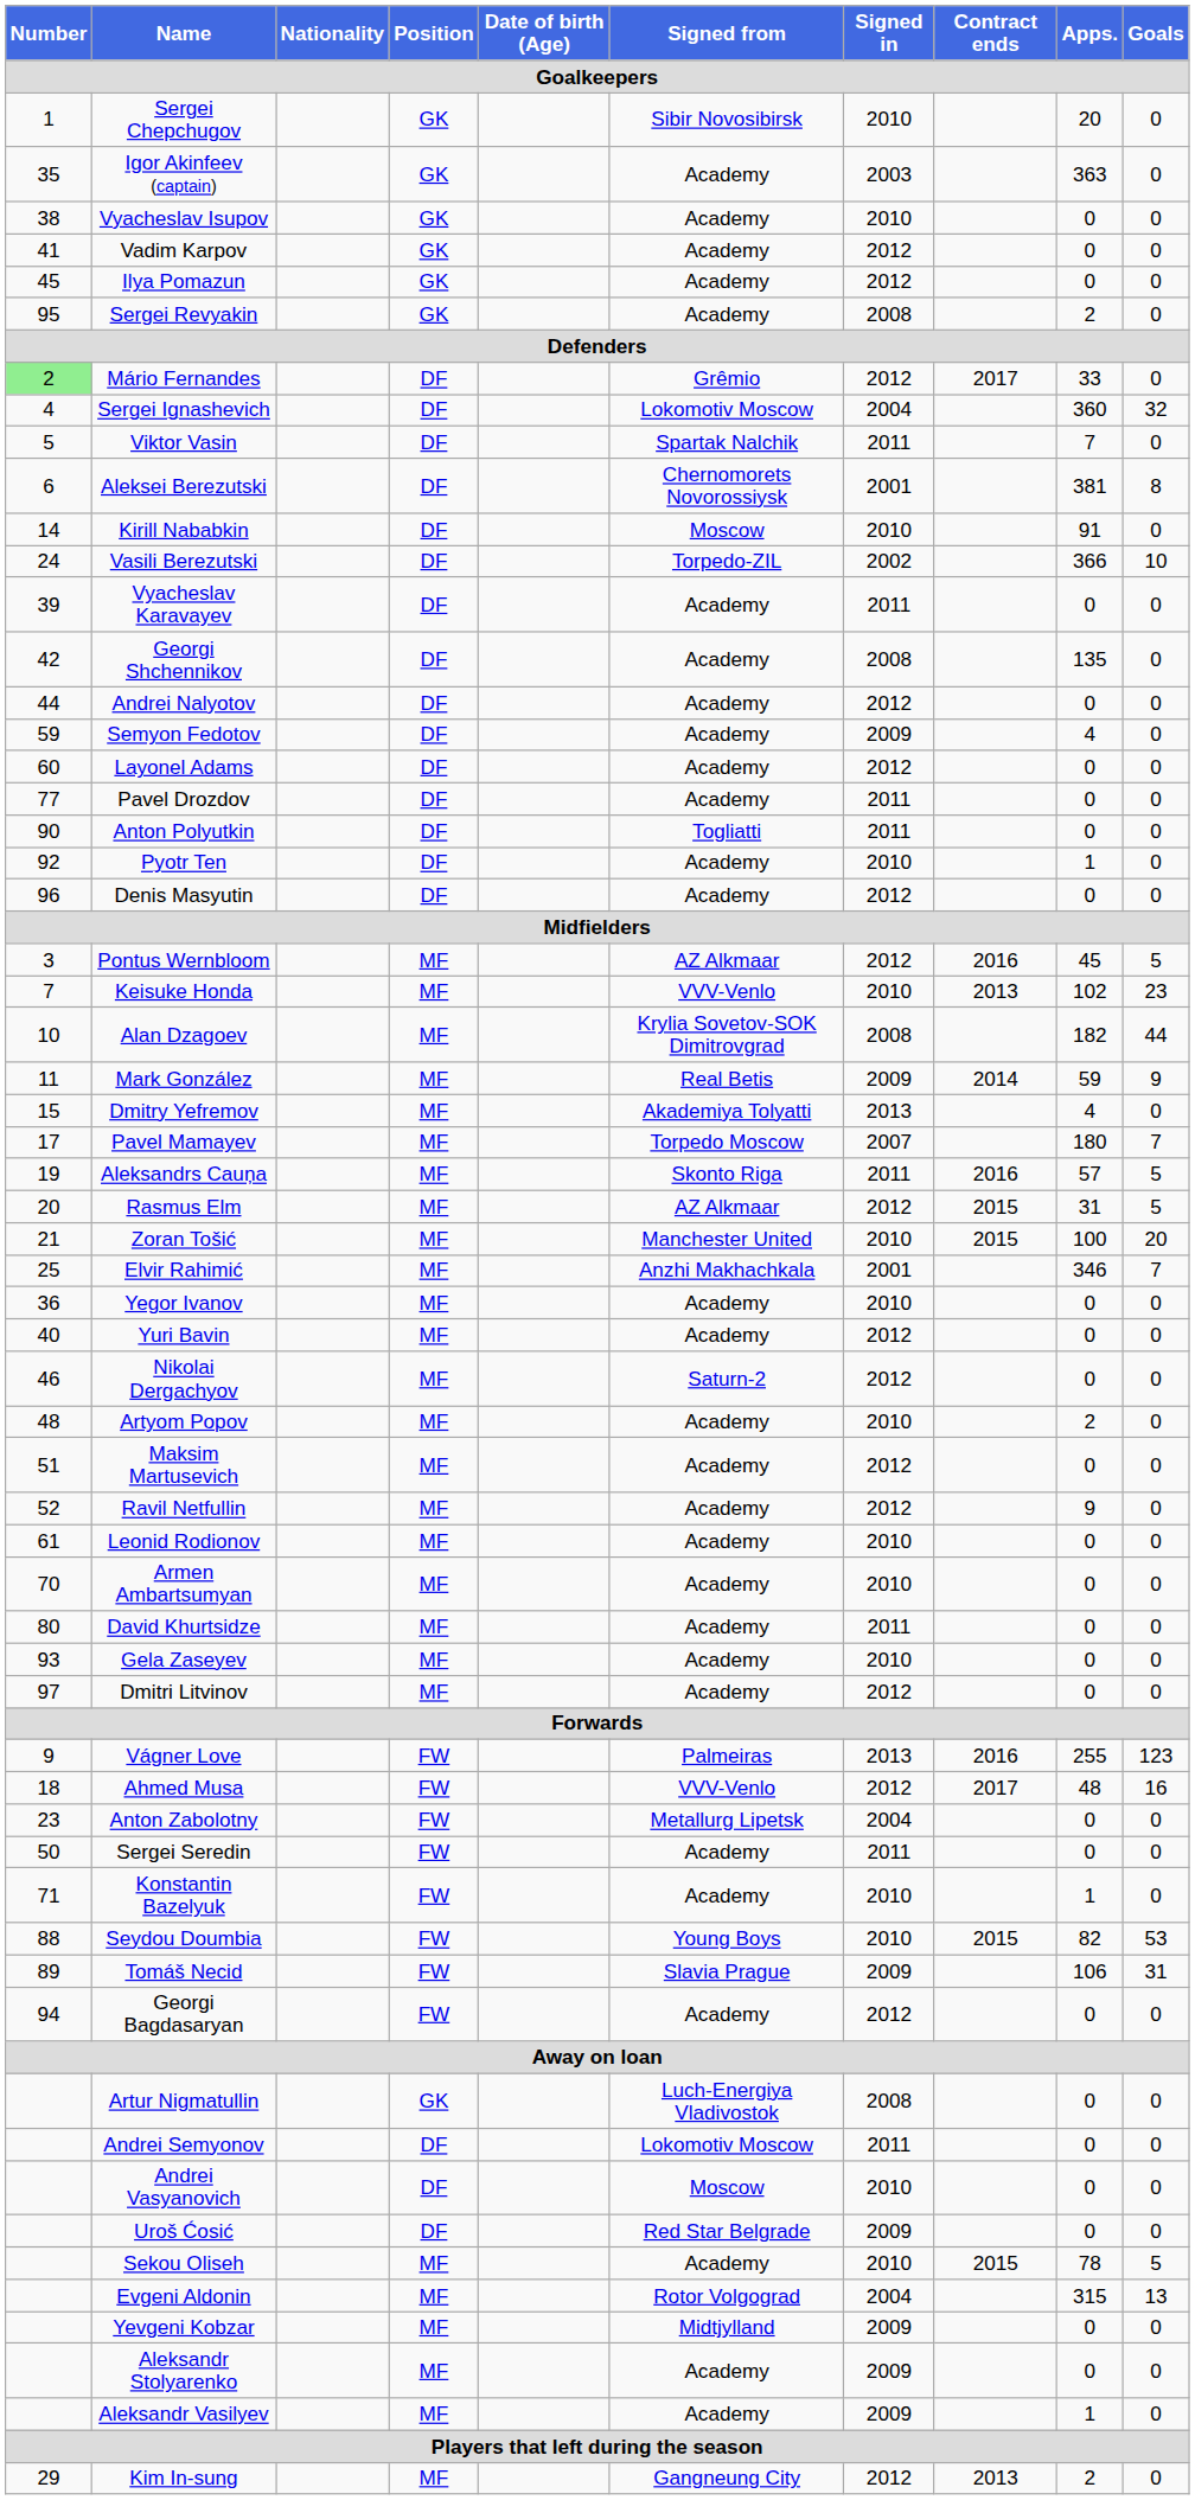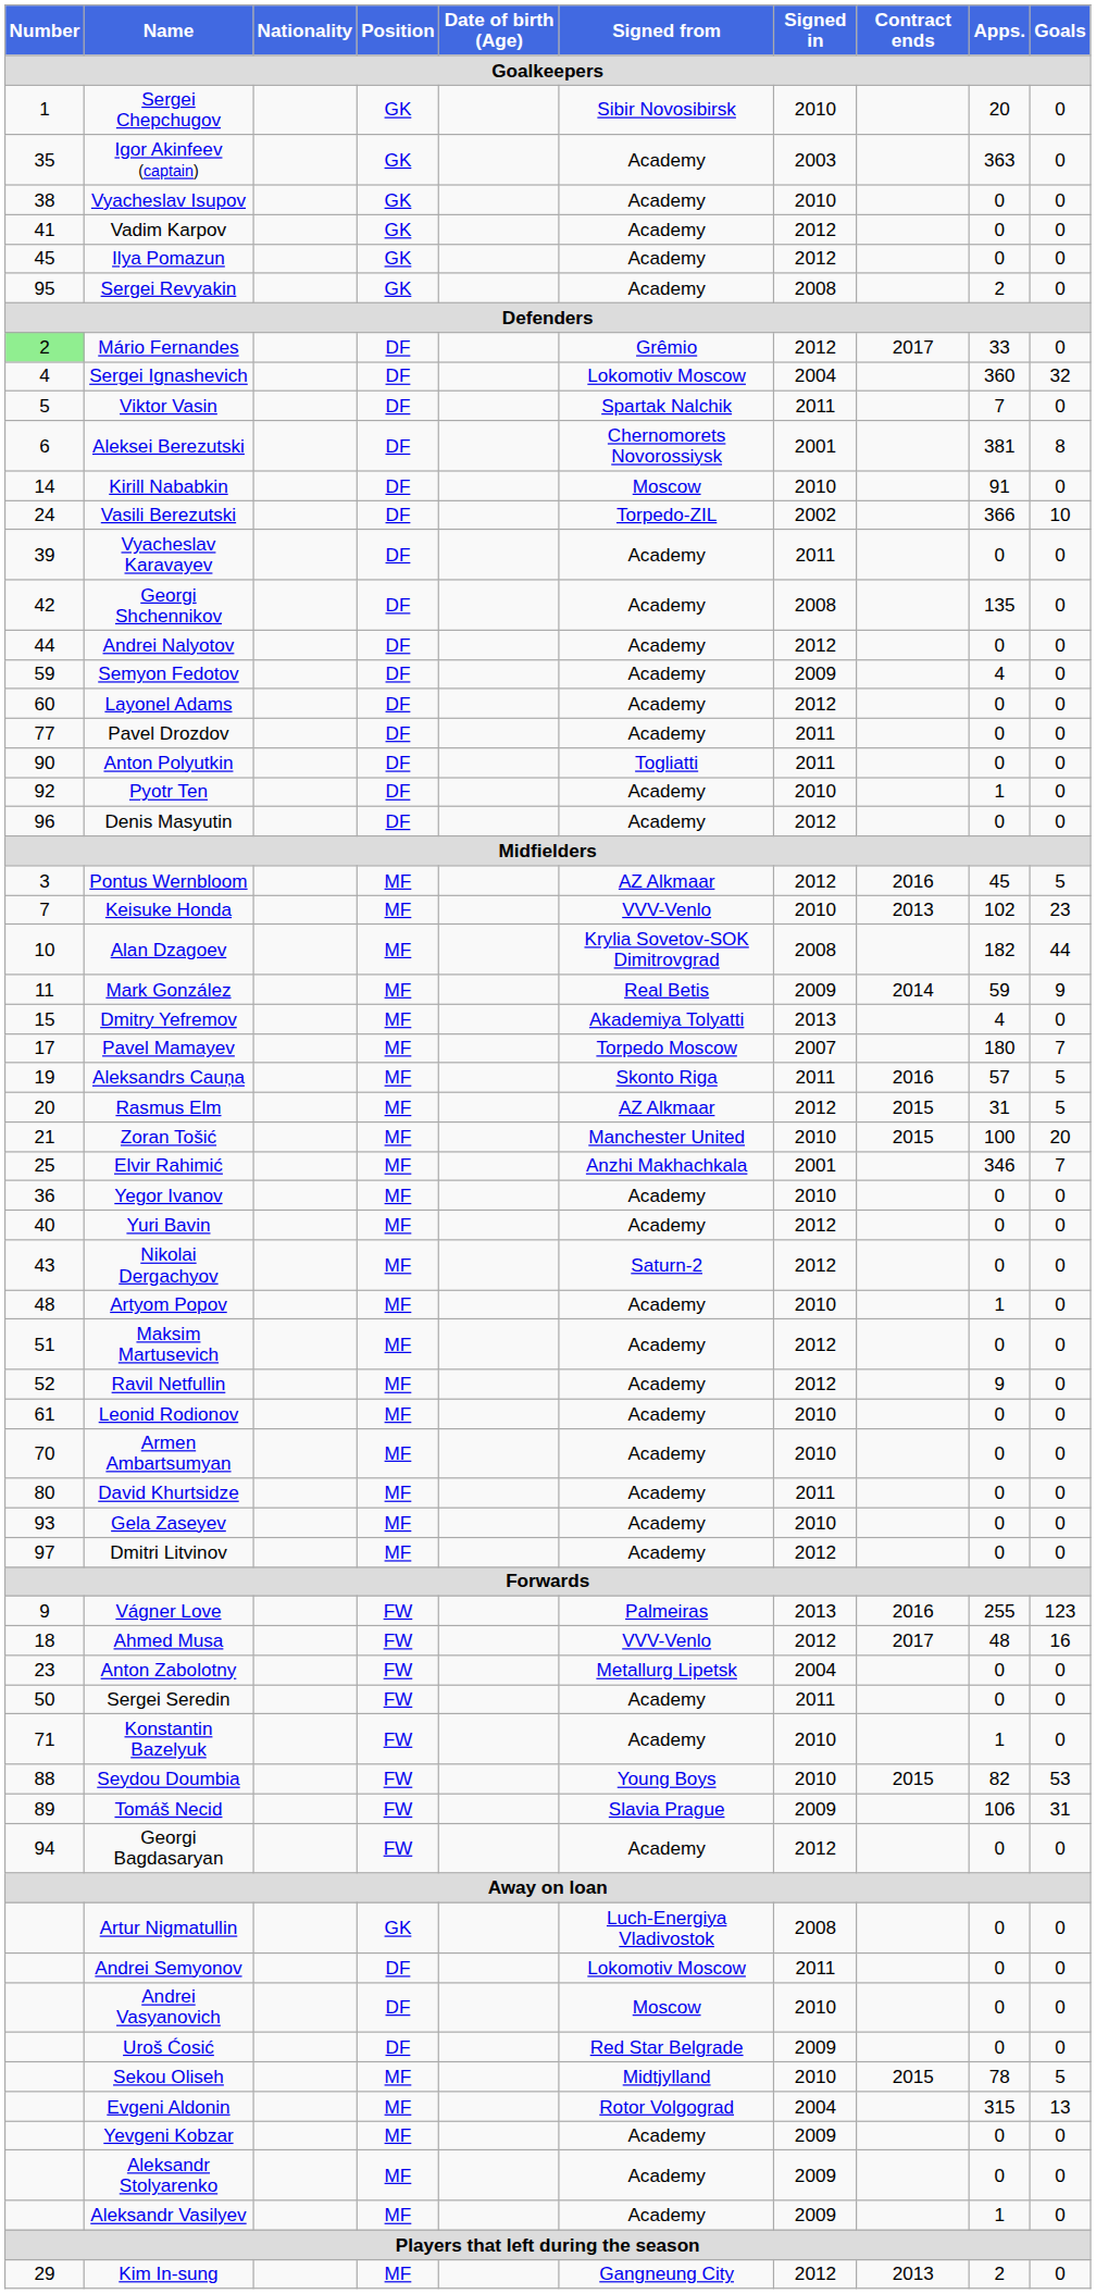 <table class="wikitable"  style="text-align:center; font-size:90%; width:95%;">
 <tr>
 <th style="background:#4169E1; color:white; text-align:center;">Number</th>
 <th style="background:#4169E1; color:white; text-align:center;">Name</th>
 <th style="background:#4169E1; color:white; text-align:center;">Nationality</th>
 <th style="background:#4169E1; color:white; text-align:center;">Position</th>
 <th style="background:#4169E1; color:white; text-align:center;">Date of birth (Age)</th>
 <th style="background:#4169E1; color:white; text-align:center;">Signed from</th>
 <th style="background:#4169E1; color:white; text-align:center;">Signed in</th>
 <th style="background:#4169E1; color:white; text-align:center;">Contract ends</th>
 <th style="background:#4169E1; color:white; text-align:center;">Apps.</th>
 <th style="background:#4169E1; color:white; text-align:center;">Goals</th>
 </tr>
 <tr>
 <th colspan="11"  style="background:#dcdcdc; text-align:center;">Goalkeepers</th>
 </tr>
 <tr>
 <td>1</td>
 <td><a href='#'>Sergei Chepchugov</a></td>
 <td></td>
 <td><a href='#'>GK</a></td>
 <td></td>
 <td><a href='#'>Sibir Novosibirsk</a></td>
 <td>2010</td>
 <td></td>
 <td>20</td>
 <td>0</td>
 </tr>
 <tr>
 <td>35</td>
 <td><a href='#'>Igor Akinfeev</a> <small>(<a href='#'>captain</a>)</small></td>
 <td></td>
 <td><a href='#'>GK</a></td>
 <td></td>
 <td>Academy</td>
 <td>2003</td>
 <td></td>
 <td>363</td>
 <td>0</td>
 </tr>
 <tr>
 <td>38</td>
 <td><a href='#'>Vyacheslav Isupov</a></td>
 <td></td>
 <td><a href='#'>GK</a></td>
 <td></td>
 <td>Academy</td>
 <td>2010</td>
 <td></td>
 <td>0</td>
 <td>0</td>
 </tr>
 <tr>
 <td>41</td>
 <td>Vadim Karpov</td>
 <td></td>
 <td><a href='#'>GK</a></td>
 <td></td>
 <td>Academy</td>
 <td>2012</td>
 <td></td>
 <td>0</td>
 <td>0</td>
 </tr>
 <tr>
 <td>45</td>
 <td><a href='#'>Ilya Pomazun</a></td>
 <td></td>
 <td><a href='#'>GK</a></td>
 <td></td>
 <td>Academy</td>
 <td>2012</td>
 <td></td>
 <td>0</td>
 <td>0</td>
 </tr>
 <tr>
 <td>95</td>
 <td><a href='#'>Sergei Revyakin</a></td>
 <td></td>
 <td><a href='#'>GK</a></td>
 <td></td>
 <td>Academy</td>
 <td>2008</td>
 <td></td>
 <td>2</td>
 <td>0</td>
 </tr>
 <tr>
 <th colspan="11"  style="background:#dcdcdc; text-align:center;">Defenders</th>
 </tr>
 <tr>
 <td style="background: lightgreen;">2</td>
 <td><a href='#'>Mário Fernandes</a></td>
 <td></td>
 <td><a href='#'>DF</a></td>
 <td></td>
 <td><a href='#'>Grêmio</a></td>
 <td>2012</td>
 <td>2017</td>
 <td>33</td>
 <td>0</td>
 </tr>
 <tr>
 <td>4</td>
 <td><a href='#'>Sergei Ignashevich</a></td>
 <td></td>
 <td><a href='#'>DF</a></td>
 <td></td>
 <td><a href='#'>Lokomotiv Moscow</a></td>
 <td>2004</td>
 <td></td>
 <td>360</td>
 <td>32</td>
 </tr>
 <tr>
 <td>5</td>
 <td><a href='#'>Viktor Vasin</a></td>
 <td></td>
 <td><a href='#'>DF</a></td>
 <td></td>
 <td><a href='#'>Spartak Nalchik</a></td>
 <td>2011</td>
 <td></td>
 <td>7</td>
 <td>0</td>
 </tr>
 <tr>
 <td>6</td>
 <td><a href='#'>Aleksei Berezutski</a></td>
 <td></td>
 <td><a href='#'>DF</a></td>
 <td></td>
 <td><a href='#'>Chernomorets Novorossiysk</a></td>
 <td>2001</td>
 <td></td>
 <td>381</td>
 <td>8</td>
 </tr>
 <tr>
 <td>14</td>
 <td><a href='#'>Kirill Nababkin</a></td>
 <td></td>
 <td><a href='#'>DF</a></td>
 <td></td>
 <td><a href='#'>Moscow</a></td>
 <td>2010</td>
 <td></td>
 <td>91</td>
 <td>0</td>
 </tr>
 <tr>
 <td>24</td>
 <td><a href='#'>Vasili Berezutski</a></td>
 <td></td>
 <td><a href='#'>DF</a></td>
 <td></td>
 <td><a href='#'>Torpedo-ZIL</a></td>
 <td>2002</td>
 <td></td>
 <td>366</td>
 <td>10</td>
 </tr>
 <tr>
 <td>39</td>
 <td><a href='#'>Vyacheslav Karavayev</a></td>
 <td></td>
 <td><a href='#'>DF</a></td>
 <td></td>
 <td>Academy</td>
 <td>2011</td>
 <td></td>
 <td>0</td>
 <td>0</td>
 </tr>
 <tr>
 <td>42</td>
 <td><a href='#'>Georgi Shchennikov</a></td>
 <td></td>
 <td><a href='#'>DF</a></td>
 <td></td>
 <td>Academy</td>
 <td>2008</td>
 <td></td>
 <td>135</td>
 <td>0</td>
 </tr>
 <tr>
 <td>44</td>
 <td><a href='#'>Andrei Nalyotov</a></td>
 <td></td>
 <td><a href='#'>DF</a></td>
 <td></td>
 <td>Academy</td>
 <td>2012</td>
 <td></td>
 <td>0</td>
 <td>0</td>
 </tr>
 <tr>
 <td>59</td>
 <td><a href='#'>Semyon Fedotov</a></td>
 <td></td>
 <td><a href='#'>DF</a></td>
 <td></td>
 <td>Academy</td>
 <td>2009</td>
 <td></td>
 <td>4</td>
 <td>0</td>
 </tr>
 <tr>
 <td>60</td>
 <td><a href='#'>Layonel Adams</a></td>
 <td></td>
 <td><a href='#'>DF</a></td>
 <td></td>
 <td>Academy</td>
 <td>2012</td>
 <td></td>
 <td>0</td>
 <td>0</td>
 </tr>
 <tr>
 <td>77</td>
 <td>Pavel Drozdov</td>
 <td></td>
 <td><a href='#'>DF</a></td>
 <td></td>
 <td>Academy</td>
 <td>2011</td>
 <td></td>
 <td>0</td>
 <td>0</td>
 </tr>
 <tr>
 <td>90</td>
 <td><a href='#'>Anton Polyutkin</a></td>
 <td></td>
 <td><a href='#'>DF</a></td>
 <td></td>
 <td><a href='#'>Togliatti</a></td>
 <td>2011</td>
 <td></td>
 <td>0</td>
 <td>0</td>
 </tr>
 <tr>
 <td>92</td>
 <td><a href='#'>Pyotr Ten</a></td>
 <td></td>
 <td><a href='#'>DF</a></td>
 <td></td>
 <td>Academy</td>
 <td>2010</td>
 <td></td>
 <td>1</td>
 <td>0</td>
 </tr>
 <tr>
 <td>96</td>
 <td>Denis Masyutin</td>
 <td></td>
 <td><a href='#'>DF</a></td>
 <td></td>
 <td>Academy</td>
 <td>2012</td>
 <td></td>
 <td>0</td>
 <td>0</td>
 </tr>
 <tr>
 <th colspan="11"  style="background:#dcdcdc; text-align:center;">Midfielders</th>
 </tr>
 <tr>
 <td>3</td>
 <td><a href='#'>Pontus Wernbloom</a></td>
 <td></td>
 <td><a href='#'>MF</a></td>
 <td></td>
 <td><a href='#'>AZ Alkmaar</a></td>
 <td>2012</td>
 <td>2016</td>
 <td>45</td>
 <td>5</td>
 </tr>
 <tr>
 <td>7</td>
 <td><a href='#'>Keisuke Honda</a></td>
 <td></td>
 <td><a href='#'>MF</a></td>
 <td></td>
 <td><a href='#'>VVV-Venlo</a></td>
 <td>2010</td>
 <td>2013</td>
 <td>102</td>
 <td>23</td>
 </tr>
 <tr>
 <td>10</td>
 <td><a href='#'>Alan Dzagoev</a></td>
 <td></td>
 <td><a href='#'>MF</a></td>
 <td></td>
 <td><a href='#'>Krylia Sovetov-SOK Dimitrovgrad</a></td>
 <td>2008</td>
 <td></td>
 <td>182</td>
 <td>44</td>
 </tr>
 <tr>
 <td>11</td>
 <td><a href='#'>Mark González</a></td>
 <td></td>
 <td><a href='#'>MF</a></td>
 <td></td>
 <td><a href='#'>Real Betis</a></td>
 <td>2009</td>
 <td>2014</td>
 <td>59</td>
 <td>9</td>
 </tr>
 <tr>
 <td>15</td>
 <td><a href='#'>Dmitry Yefremov</a></td>
 <td></td>
 <td><a href='#'>MF</a></td>
 <td></td>
 <td><a href='#'>Akademiya Tolyatti</a></td>
 <td>2013</td>
 <td></td>
 <td>4</td>
 <td>0</td>
 </tr>
 <tr>
 <td>17</td>
 <td><a href='#'>Pavel Mamayev</a></td>
 <td></td>
 <td><a href='#'>MF</a></td>
 <td></td>
 <td><a href='#'>Torpedo Moscow</a></td>
 <td>2007</td>
 <td></td>
 <td>180</td>
 <td>7</td>
 </tr>
 <tr>
 <td>19</td>
 <td><a href='#'>Aleksandrs Cauņa</a></td>
 <td></td>
 <td><a href='#'>MF</a></td>
 <td></td>
 <td><a href='#'>Skonto Riga</a></td>
 <td>2011</td>
 <td>2016</td>
 <td>57</td>
 <td>5</td>
 </tr>
 <tr>
 <td>20</td>
 <td><a href='#'>Rasmus Elm</a></td>
 <td></td>
 <td><a href='#'>MF</a></td>
 <td></td>
 <td><a href='#'>AZ Alkmaar</a></td>
 <td>2012</td>
 <td>2015</td>
 <td>31</td>
 <td>5</td>
 </tr>
 <tr>
 <td>21</td>
 <td><a href='#'>Zoran Tošić</a></td>
 <td></td>
 <td><a href='#'>MF</a></td>
 <td></td>
 <td><a href='#'>Manchester United</a></td>
 <td>2010</td>
 <td>2015</td>
 <td>100</td>
 <td>20</td>
 </tr>
 <tr>
 <td>25</td>
 <td><a href='#'>Elvir Rahimić</a></td>
 <td></td>
 <td><a href='#'>MF</a></td>
 <td></td>
 <td><a href='#'>Anzhi Makhachkala</a></td>
 <td>2001</td>
 <td></td>
 <td>346</td>
 <td>7</td>
 </tr>
 <tr>
 <td>36</td>
 <td><a href='#'>Yegor Ivanov</a></td>
 <td></td>
 <td><a href='#'>MF</a></td>
 <td></td>
 <td>Academy</td>
 <td>2010</td>
 <td></td>
 <td>0</td>
 <td>0</td>
 </tr>
 <tr>
 <td>40</td>
 <td><a href='#'>Yuri Bavin</a></td>
 <td></td>
 <td><a href='#'>MF</a></td>
 <td></td>
 <td>Academy</td>
 <td>2012</td>
 <td></td>
 <td>0</td>
 <td>0</td>
 </tr>
 <tr>
-<td>46</td>
+<td>43</td>
 <td><a href='#'>Nikolai Dergachyov</a></td>
 <td></td>
 <td><a href='#'>MF</a></td>
 <td></td>
 <td><a href='#'>Saturn-2</a></td>
 <td>2012</td>
 <td></td>
 <td>0</td>
 <td>0</td>
 </tr>
 <tr>
 <td>48</td>
 <td><a href='#'>Artyom Popov</a></td>
 <td></td>
 <td><a href='#'>MF</a></td>
 <td></td>
 <td>Academy</td>
 <td>2010</td>
 <td></td>
-<td>2</td>
+<td>1</td>
 <td>0</td>
 </tr>
 <tr>
 <td>51</td>
 <td><a href='#'>Maksim Martusevich</a></td>
 <td></td>
 <td><a href='#'>MF</a></td>
 <td></td>
 <td>Academy</td>
 <td>2012</td>
 <td></td>
 <td>0</td>
 <td>0</td>
 </tr>
 <tr>
 <td>52</td>
 <td><a href='#'>Ravil Netfullin</a></td>
 <td></td>
 <td><a href='#'>MF</a></td>
 <td></td>
 <td>Academy</td>
 <td>2012</td>
 <td></td>
 <td>9</td>
 <td>0</td>
 </tr>
 <tr>
 <td>61</td>
 <td><a href='#'>Leonid Rodionov</a></td>
 <td></td>
 <td><a href='#'>MF</a></td>
 <td></td>
 <td>Academy</td>
 <td>2010</td>
 <td></td>
 <td>0</td>
 <td>0</td>
 </tr>
 <tr>
 <td>70</td>
 <td><a href='#'>Armen Ambartsumyan</a></td>
 <td></td>
 <td><a href='#'>MF</a></td>
 <td></td>
 <td>Academy</td>
 <td>2010</td>
 <td></td>
 <td>0</td>
 <td>0</td>
 </tr>
 <tr>
 <td>80</td>
 <td><a href='#'>David Khurtsidze</a></td>
 <td></td>
 <td><a href='#'>MF</a></td>
 <td></td>
 <td>Academy</td>
 <td>2011</td>
 <td></td>
 <td>0</td>
 <td>0</td>
 </tr>
 <tr>
 <td>93</td>
 <td><a href='#'>Gela Zaseyev</a></td>
 <td></td>
 <td><a href='#'>MF</a></td>
 <td></td>
 <td>Academy</td>
 <td>2010</td>
 <td></td>
 <td>0</td>
 <td>0</td>
 </tr>
 <tr>
 <td>97</td>
 <td>Dmitri Litvinov</td>
 <td></td>
 <td><a href='#'>MF</a></td>
 <td></td>
 <td>Academy</td>
 <td>2012</td>
 <td></td>
 <td>0</td>
 <td>0</td>
 </tr>
 <tr>
 <th colspan="11"  style="background:#dcdcdc; text-align:center;">Forwards</th>
 </tr>
 <tr>
 <td>9</td>
 <td><a href='#'>Vágner Love</a></td>
 <td></td>
 <td><a href='#'>FW</a></td>
 <td></td>
 <td><a href='#'>Palmeiras</a></td>
 <td>2013</td>
 <td>2016</td>
 <td>255</td>
 <td>123</td>
 </tr>
 <tr>
 <td>18</td>
 <td><a href='#'>Ahmed Musa</a></td>
 <td></td>
 <td><a href='#'>FW</a></td>
 <td></td>
 <td><a href='#'>VVV-Venlo</a></td>
 <td>2012</td>
 <td>2017</td>
 <td>48</td>
 <td>16</td>
 </tr>
 <tr>
 <td>23</td>
 <td><a href='#'>Anton Zabolotny</a></td>
 <td></td>
 <td><a href='#'>FW</a></td>
 <td></td>
 <td><a href='#'>Metallurg Lipetsk</a></td>
 <td>2004</td>
 <td></td>
 <td>0</td>
 <td>0</td>
 </tr>
 <tr>
 <td>50</td>
 <td>Sergei Seredin</td>
 <td></td>
 <td><a href='#'>FW</a></td>
 <td></td>
 <td>Academy</td>
 <td>2011</td>
 <td></td>
 <td>0</td>
 <td>0</td>
 </tr>
 <tr>
 <td>71</td>
 <td><a href='#'>Konstantin Bazelyuk</a></td>
 <td></td>
 <td><a href='#'>FW</a></td>
 <td></td>
 <td>Academy</td>
 <td>2010</td>
 <td></td>
 <td>1</td>
 <td>0</td>
 </tr>
 <tr>
 <td>88</td>
 <td><a href='#'>Seydou Doumbia</a></td>
 <td></td>
 <td><a href='#'>FW</a></td>
 <td></td>
 <td><a href='#'>Young Boys</a></td>
 <td>2010</td>
 <td>2015</td>
 <td>82</td>
 <td>53</td>
 </tr>
 <tr>
 <td>89</td>
 <td><a href='#'>Tomáš Necid</a></td>
 <td></td>
 <td><a href='#'>FW</a></td>
 <td></td>
 <td><a href='#'>Slavia Prague</a></td>
 <td>2009</td>
 <td></td>
 <td>106</td>
 <td>31</td>
 </tr>
 <tr>
 <td>94</td>
 <td>Georgi Bagdasaryan</td>
 <td></td>
 <td><a href='#'>FW</a></td>
 <td></td>
 <td>Academy</td>
 <td>2012</td>
 <td></td>
 <td>0</td>
 <td>0</td>
 </tr>
 <tr>
 <th colspan="11"  style="background:#dcdcdc; text-align:center;">Away on loan</th>
 </tr>
 <tr>
 <td></td>
 <td><a href='#'>Artur Nigmatullin</a></td>
 <td></td>
 <td><a href='#'>GK</a></td>
 <td></td>
 <td><a href='#'>Luch-Energiya Vladivostok</a></td>
 <td>2008</td>
 <td></td>
 <td>0</td>
 <td>0</td>
 </tr>
 <tr>
 <td></td>
 <td><a href='#'>Andrei Semyonov</a></td>
 <td></td>
 <td><a href='#'>DF</a></td>
 <td></td>
 <td><a href='#'>Lokomotiv Moscow</a></td>
 <td>2011</td>
 <td></td>
 <td>0</td>
 <td>0</td>
 </tr>
 <tr>
 <td></td>
 <td><a href='#'>Andrei Vasyanovich</a></td>
 <td></td>
 <td><a href='#'>DF</a></td>
 <td></td>
 <td><a href='#'>Moscow</a></td>
 <td>2010</td>
 <td></td>
 <td>0</td>
 <td>0</td>
 </tr>
 <tr>
 <td></td>
 <td><a href='#'>Uroš Ćosić</a></td>
 <td></td>
 <td><a href='#'>DF</a></td>
 <td></td>
 <td><a href='#'>Red Star Belgrade</a></td>
 <td>2009</td>
 <td></td>
 <td>0</td>
 <td>0</td>
 </tr>
 <tr>
 <td></td>
 <td><a href='#'>Sekou Oliseh</a></td>
 <td></td>
 <td><a href='#'>MF</a></td>
 <td></td>
-<td>Academy</td>
+<td><a href='#'>Midtjylland</a></td>
 <td>2010</td>
 <td>2015</td>
 <td>78</td>
 <td>5</td>
 </tr>
 <tr>
 <td></td>
 <td><a href='#'>Evgeni Aldonin</a></td>
 <td></td>
 <td><a href='#'>MF</a></td>
 <td></td>
 <td><a href='#'>Rotor Volgograd</a></td>
 <td>2004</td>
 <td></td>
 <td>315</td>
 <td>13</td>
 </tr>
 <tr>
 <td></td>
 <td><a href='#'>Yevgeni Kobzar</a></td>
 <td></td>
 <td><a href='#'>MF</a></td>
 <td></td>
-<td><a href='#'>Midtjylland</a></td>
+<td>Academy</td>
 <td>2009</td>
 <td></td>
 <td>0</td>
 <td>0</td>
 </tr>
 <tr>
 <td></td>
 <td><a href='#'>Aleksandr Stolyarenko</a></td>
 <td></td>
 <td><a href='#'>MF</a></td>
 <td></td>
 <td>Academy</td>
 <td>2009</td>
 <td></td>
 <td>0</td>
 <td>0</td>
 </tr>
 <tr>
 <td></td>
 <td><a href='#'>Aleksandr Vasilyev</a></td>
 <td></td>
 <td><a href='#'>MF</a></td>
 <td></td>
 <td>Academy</td>
 <td>2009</td>
 <td></td>
 <td>1</td>
 <td>0</td>
 </tr>
 <tr>
 <th colspan="11"  style="background:#dcdcdc; text-align:center;">Players that left during the season</th>
 </tr>
 <tr>
 <td>29</td>
 <td><a href='#'>Kim In-sung</a></td>
 <td></td>
 <td><a href='#'>MF</a></td>
 <td></td>
 <td><a href='#'>Gangneung City</a></td>
 <td>2012</td>
 <td>2013</td>
 <td>2</td>
 <td>0</td>
 </tr>
 </table>
